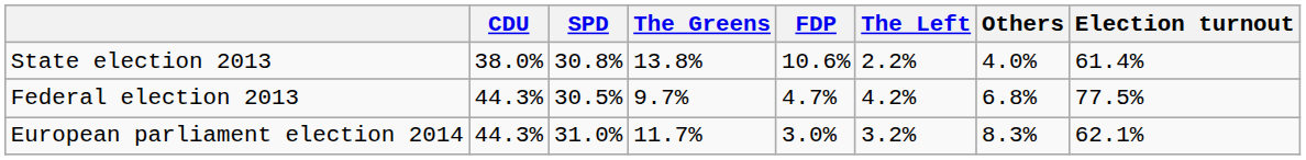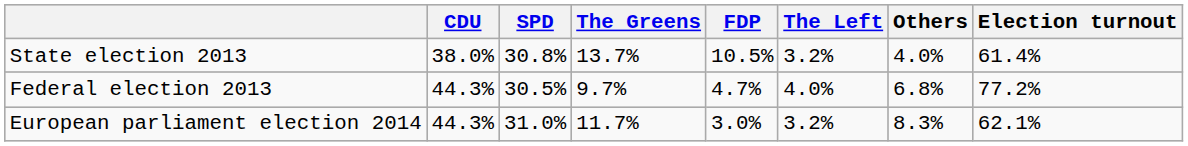 <table class="wikitable">
 <tr>
 <th></th>
 <th><a href='#'>CDU</a></th>
 <th><a href='#'>SPD</a></th>
 <th><a href='#'>The Greens</a></th>
 <th><a href='#'>FDP</a></th>
 <th><a href='#'>The Left</a></th>
 <th>Others</th>
 <th>Election turnout</th>
 </tr>
 <tr>
 <td>State election 2013</td>
 <td>38.0%</td>
 <td>30.8%</td>
-<td>13.8%</td>
-<td>10.6%</td>
-<td>2.2%</td>
+<td>13.7%</td>
+<td>10.5%</td>
+<td>3.2%</td>
 <td>4.0%</td>
 <td>61.4%</td>
 </tr>
 <tr>
 <td>Federal election 2013</td>
 <td>44.3%</td>
 <td>30.5%</td>
 <td>9.7%</td>
 <td>4.7%</td>
-<td>4.2%</td>
+<td>4.0%</td>
 <td>6.8%</td>
-<td>77.5%</td>
+<td>77.2%</td>
 </tr>
 <tr>
 <td>European parliament election 2014</td>
 <td>44.3%</td>
 <td>31.0%</td>
 <td>11.7%</td>
 <td>3.0%</td>
 <td>3.2%</td>
 <td>8.3%</td>
 <td>62.1%</td>
 </tr>
 </table>
